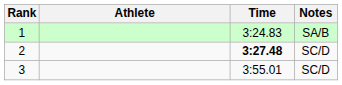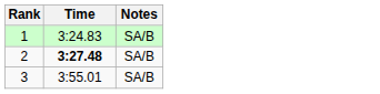 <table class=wikitable style="text-align:center">
 <tr>
 <th width=40>Rank</th>
-<th width=250>Athlete</th>
 <th width=80>Time</th>
 <th width=50>Notes</th>
 </tr>
 <tr bgcolor="ccffcc">
 <td>1</td>
-<td align=left></td>
 <td>3:24.83</td>
 <td>SA/B</td>
 </tr>
 <tr>
 <td>2</td>
-<td align=left></td>
 <td><strong>3:27.48</strong></td>
-<td>SC/D</td>
+<td>SA/B</td>
 </tr>
 <tr>
 <td>3</td>
-<td align=left></td>
 <td>3:55.01</td>
-<td>SC/D</td>
+<td>SA/B</td>
 </tr>
 </table>
